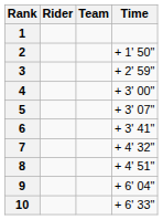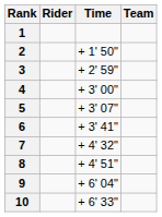 <table class="wikitable">
 <tr>
 <th scope="col">Rank</th>
 <th scope="col">Rider</th>
+<th scope="col">Time</th>
 <th scope="col">Team</th>
-<th scope="col">Time</th>
 </tr>
 <tr>
 <th scope="row">1</th>
 <td></td>
+<td style="text-align:right;"></td>
 <td></td>
-<td style="text-align:right;"></td>
 </tr>
 <tr>
 <th scope="row">2</th>
 <td></td>
+<td style="text-align:right;">+ 1' 50"</td>
 <td></td>
-<td style="text-align:right;">+ 1' 50"</td>
 </tr>
 <tr>
 <th scope="row">3</th>
 <td></td>
+<td style="text-align:right;">+ 2' 59"</td>
 <td></td>
-<td style="text-align:right;">+ 2' 59"</td>
 </tr>
 <tr>
 <th scope="row">4</th>
 <td></td>
+<td style="text-align:right;">+ 3' 00"</td>
 <td></td>
-<td style="text-align:right;">+ 3' 00"</td>
 </tr>
 <tr>
 <th scope="row">5</th>
 <td></td>
+<td style="text-align:right;">+ 3' 07"</td>
 <td></td>
-<td style="text-align:right;">+ 3' 07"</td>
 </tr>
 <tr>
 <th>6</th>
 <td></td>
+<td style="text-align:right;">+ 3' 41"</td>
 <td></td>
-<td style="text-align:right;">+ 3' 41"</td>
 </tr>
 <tr>
 <th>7</th>
 <td></td>
+<td style="text-align:right;">+ 4' 32"</td>
 <td></td>
-<td style="text-align:right;">+ 4' 32"</td>
 </tr>
 <tr>
 <th>8</th>
 <td></td>
+<td style="text-align:right;">+ 4' 51"</td>
 <td></td>
-<td style="text-align:right;">+ 4' 51"</td>
 </tr>
 <tr>
 <th>9</th>
 <td></td>
+<td style="text-align:right;">+ 6' 04"</td>
 <td></td>
-<td style="text-align:right;">+ 6' 04"</td>
 </tr>
 <tr>
 <th>10</th>
 <td></td>
+<td style="text-align:right;">+ 6' 33"</td>
 <td></td>
-<td style="text-align:right;">+ 6' 33"</td>
 </tr>
 </table>
